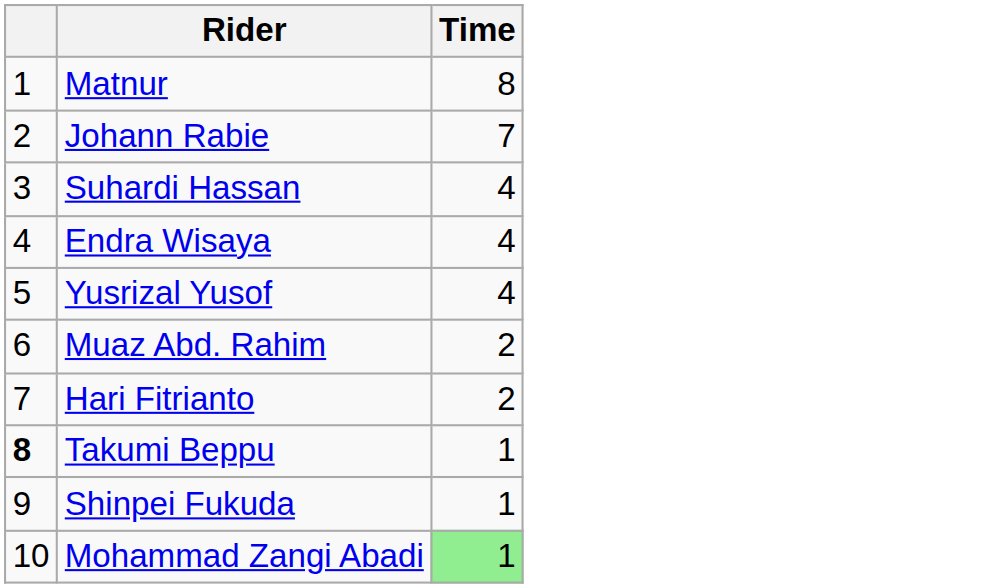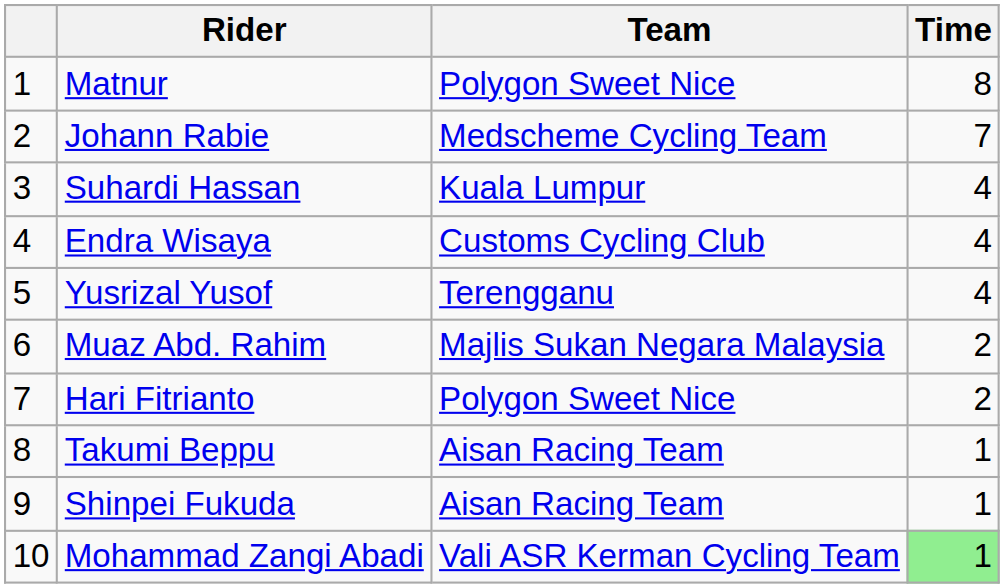 <table class=wikitable>
 <tr>
 <th></th>
 <th>Rider</th>
+<th>Team</th>
 <th>Time</th>
 </tr>
 <tr>
 <td>1</td>
 <td> <a href='#'>Matnur</a> </td>
+<td><a href='#'>Polygon Sweet Nice</a></td>
 <td align=right>8</td>
 </tr>
 <tr>
 <td>2</td>
 <td> <a href='#'>Johann Rabie</a></td>
+<td><a href='#'>Medscheme Cycling Team</a></td>
 <td align=right>7</td>
 </tr>
 <tr>
 <td>3</td>
 <td> <a href='#'>Suhardi Hassan</a></td>
+<td><a href='#'>Kuala Lumpur</a></td>
 <td align=right>4</td>
 </tr>
 <tr>
 <td>4</td>
 <td> <a href='#'>Endra Wisaya</a></td>
+<td><a href='#'>Customs Cycling Club</a></td>
 <td align=right>4</td>
 </tr>
 <tr>
 <td>5</td>
 <td> <a href='#'>Yusrizal Yusof</a></td>
+<td><a href='#'>Terengganu</a></td>
 <td align=right>4</td>
 </tr>
 <tr>
 <td>6</td>
 <td> <a href='#'>Muaz Abd. Rahim</a></td>
+<td><a href='#'>Majlis Sukan Negara Malaysia</a></td>
 <td align=right>2</td>
 </tr>
 <tr>
 <td>7</td>
 <td> <a href='#'>Hari Fitrianto</a></td>
+<td><a href='#'>Polygon Sweet Nice</a></td>
 <td align=right>2</td>
 </tr>
 <tr>
-<td><strong>8</strong></td>
+<td>8</td>
 <td> <a href='#'>Takumi Beppu</a></td>
+<td><a href='#'>Aisan Racing Team</a></td>
 <td align=right>1</td>
 </tr>
 <tr>
 <td>9</td>
 <td> <a href='#'>Shinpei Fukuda</a></td>
+<td><a href='#'>Aisan Racing Team</a></td>
 <td align=right>1</td>
 </tr>
 <tr>
 <td>10</td>
 <td> <a href='#'>Mohammad Zangi Abadi</a></td>
+<td><a href='#'>Vali ASR Kerman Cycling Team</a></td>
 <td align=right style="background: lightgreen;">1</td>
 </tr>
 </table>
